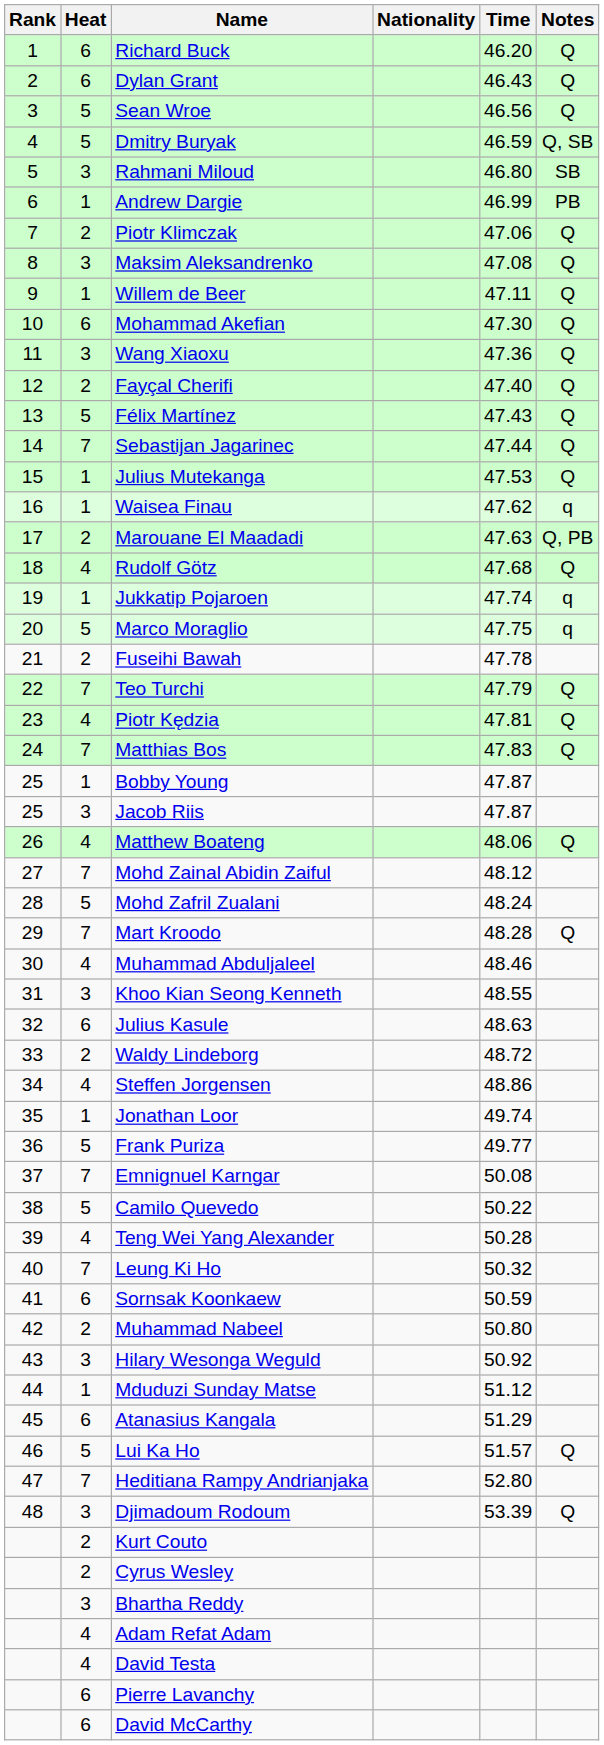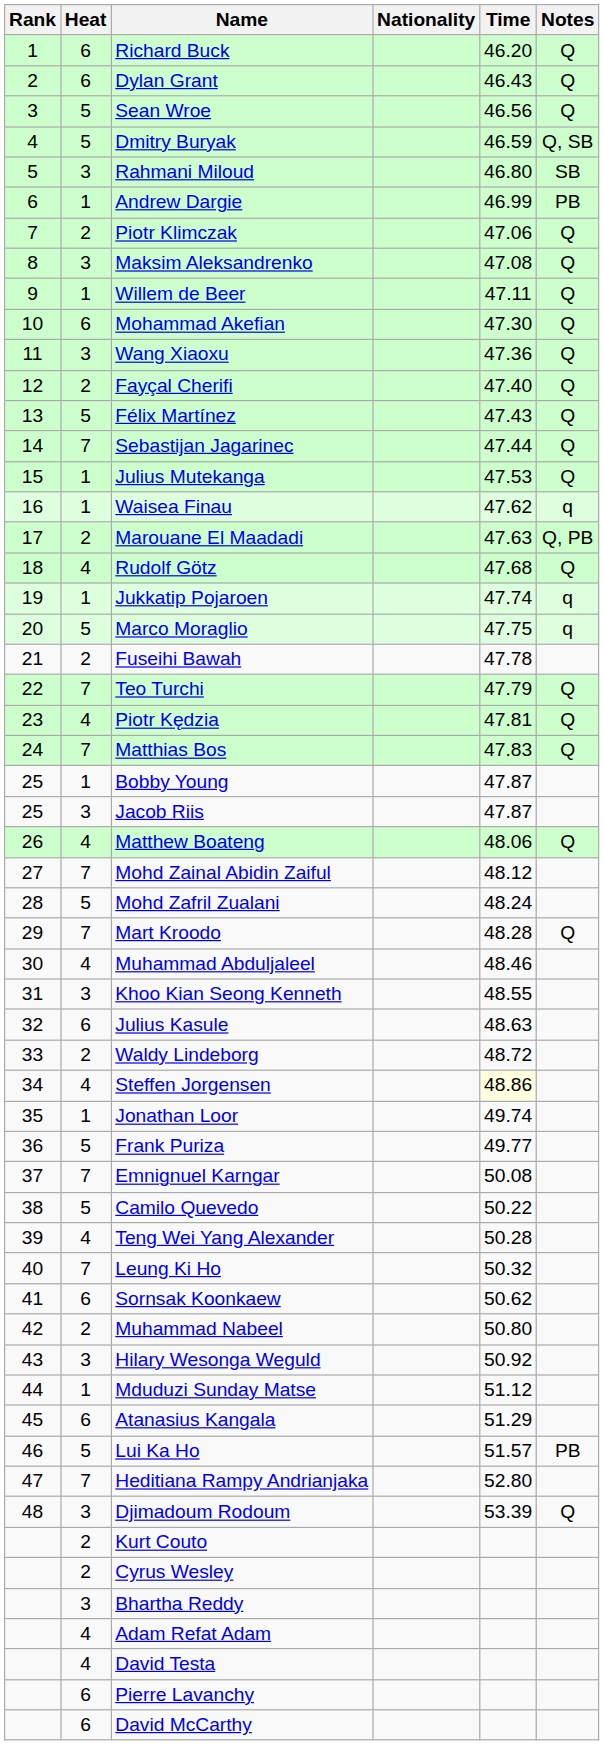 <table class="wikitable sortable" style="text-align:center">
 <tr>
 <th>Rank</th>
 <th>Heat</th>
 <th>Name</th>
 <th>Nationality</th>
 <th>Time</th>
 <th>Notes</th>
 </tr>
 <tr bgcolor=ccffcc>
 <td>1</td>
 <td>6</td>
 <td align=left><a href='#'>Richard Buck</a></td>
 <td align=left></td>
 <td>46.20</td>
 <td>Q</td>
 </tr>
 <tr bgcolor=ccffcc>
 <td>2</td>
 <td>6</td>
 <td align=left><a href='#'>Dylan Grant</a></td>
 <td align=left></td>
 <td>46.43</td>
 <td>Q</td>
 </tr>
 <tr bgcolor=ccffcc>
 <td>3</td>
 <td>5</td>
 <td align=left><a href='#'>Sean Wroe</a></td>
 <td align=left></td>
 <td>46.56</td>
 <td>Q</td>
 </tr>
 <tr bgcolor=ccffcc>
 <td>4</td>
 <td>5</td>
 <td align=left><a href='#'>Dmitry Buryak</a></td>
 <td align=left></td>
 <td>46.59</td>
 <td>Q, SB</td>
 </tr>
 <tr bgcolor=ccffcc>
 <td>5</td>
 <td>3</td>
 <td align=left><a href='#'>Rahmani Miloud</a></td>
 <td align=left></td>
 <td>46.80</td>
 <td>SB</td>
 </tr>
 <tr bgcolor=ccffcc>
 <td>6</td>
 <td>1</td>
 <td align=left><a href='#'>Andrew Dargie</a></td>
 <td align=left></td>
 <td>46.99</td>
 <td>PB</td>
 </tr>
 <tr bgcolor=ccffcc>
 <td>7</td>
 <td>2</td>
 <td align=left><a href='#'>Piotr Klimczak</a></td>
 <td align=left></td>
 <td>47.06</td>
 <td>Q</td>
 </tr>
 <tr bgcolor=ccffcc>
 <td>8</td>
 <td>3</td>
 <td align=left><a href='#'>Maksim Aleksandrenko</a></td>
 <td align=left></td>
 <td>47.08</td>
 <td>Q</td>
 </tr>
 <tr bgcolor=ccffcc>
 <td>9</td>
 <td>1</td>
 <td align=left><a href='#'>Willem de Beer</a></td>
 <td align=left></td>
 <td>47.11</td>
 <td>Q</td>
 </tr>
 <tr bgcolor=ccffcc>
 <td>10</td>
 <td>6</td>
 <td align=left><a href='#'>Mohammad Akefian</a></td>
 <td align=left></td>
 <td>47.30</td>
 <td>Q</td>
 </tr>
 <tr bgcolor=ccffcc>
 <td>11</td>
 <td>3</td>
 <td align=left><a href='#'>Wang Xiaoxu</a></td>
 <td align=left></td>
 <td>47.36</td>
 <td>Q</td>
 </tr>
 <tr bgcolor=ccffcc>
 <td>12</td>
 <td>2</td>
 <td align=left><a href='#'>Fayçal Cherifi</a></td>
 <td align=left></td>
 <td>47.40</td>
 <td>Q</td>
 </tr>
 <tr bgcolor=ccffcc>
 <td>13</td>
 <td>5</td>
 <td align=left><a href='#'>Félix Martínez</a></td>
 <td align=left></td>
 <td>47.43</td>
 <td>Q</td>
 </tr>
 <tr bgcolor=ccffcc>
 <td>14</td>
 <td>7</td>
 <td align=left><a href='#'>Sebastijan Jagarinec</a></td>
 <td align=left></td>
 <td>47.44</td>
 <td>Q</td>
 </tr>
 <tr bgcolor=ccffcc>
 <td>15</td>
 <td>1</td>
 <td align=left><a href='#'>Julius Mutekanga</a></td>
 <td align=left></td>
 <td>47.53</td>
 <td>Q</td>
 </tr>
 <tr bgcolor=ddffdd>
 <td>16</td>
 <td>1</td>
 <td align=left><a href='#'>Waisea Finau</a></td>
 <td align=left></td>
 <td>47.62</td>
 <td>q</td>
 </tr>
 <tr bgcolor=ccffcc>
 <td>17</td>
 <td>2</td>
 <td align=left><a href='#'>Marouane El Maadadi</a></td>
 <td align=left></td>
 <td>47.63</td>
 <td>Q, PB</td>
 </tr>
 <tr bgcolor=ccffcc>
 <td>18</td>
 <td>4</td>
 <td align=left><a href='#'>Rudolf Götz</a></td>
 <td align=left></td>
 <td>47.68</td>
 <td>Q</td>
 </tr>
 <tr bgcolor=ddffdd>
 <td>19</td>
 <td>1</td>
 <td align=left><a href='#'>Jukkatip Pojaroen</a></td>
 <td align=left></td>
 <td>47.74</td>
 <td>q</td>
 </tr>
 <tr bgcolor=ddffdd>
 <td>20</td>
 <td>5</td>
 <td align=left><a href='#'>Marco Moraglio</a></td>
 <td align=left></td>
 <td>47.75</td>
 <td>q</td>
 </tr>
 <tr>
 <td>21</td>
 <td>2</td>
 <td align=left><a href='#'>Fuseihi Bawah</a></td>
 <td align=left></td>
 <td>47.78</td>
 <td></td>
 </tr>
 <tr bgcolor=ccffcc>
 <td>22</td>
 <td>7</td>
 <td align=left><a href='#'>Teo Turchi</a></td>
 <td align=left></td>
 <td>47.79</td>
 <td>Q</td>
 </tr>
 <tr bgcolor=ccffcc>
 <td>23</td>
 <td>4</td>
 <td align=left><a href='#'>Piotr Kędzia</a></td>
 <td align=left></td>
 <td>47.81</td>
 <td>Q</td>
 </tr>
 <tr bgcolor=ccffcc>
 <td>24</td>
 <td>7</td>
 <td align=left><a href='#'>Matthias Bos</a></td>
 <td align=left></td>
 <td>47.83</td>
 <td>Q</td>
 </tr>
 <tr>
 <td>25</td>
 <td>1</td>
 <td align=left><a href='#'>Bobby Young</a></td>
 <td align=left></td>
 <td>47.87</td>
 <td></td>
 </tr>
 <tr>
 <td>25</td>
 <td>3</td>
 <td align=left><a href='#'>Jacob Riis</a></td>
 <td align=left></td>
 <td>47.87</td>
 <td></td>
 </tr>
 <tr bgcolor=ccffcc>
 <td>26</td>
 <td>4</td>
 <td align=left><a href='#'>Matthew Boateng</a></td>
 <td align=left></td>
 <td>48.06</td>
 <td>Q</td>
 </tr>
 <tr>
 <td>27</td>
 <td>7</td>
 <td align=left><a href='#'>Mohd Zainal Abidin Zaiful</a></td>
 <td align=left></td>
 <td>48.12</td>
 <td></td>
 </tr>
 <tr>
 <td>28</td>
 <td>5</td>
 <td align=left><a href='#'>Mohd Zafril Zualani</a></td>
 <td align=left></td>
 <td>48.24</td>
 <td></td>
 </tr>
 <tr>
 <td>29</td>
 <td>7</td>
 <td align=left><a href='#'>Mart Kroodo</a></td>
 <td align=left></td>
 <td>48.28</td>
 <td>Q</td>
 </tr>
 <tr>
 <td>30</td>
 <td>4</td>
 <td align=left><a href='#'>Muhammad Abduljaleel</a></td>
 <td align=left></td>
 <td>48.46</td>
 <td></td>
 </tr>
 <tr>
 <td>31</td>
 <td>3</td>
 <td align=left><a href='#'>Khoo Kian Seong Kenneth</a></td>
 <td align=left></td>
 <td>48.55</td>
 <td></td>
 </tr>
 <tr>
 <td>32</td>
 <td>6</td>
 <td align=left><a href='#'>Julius Kasule</a></td>
 <td align=left></td>
 <td>48.63</td>
 <td></td>
 </tr>
 <tr>
 <td>33</td>
 <td>2</td>
 <td align=left><a href='#'>Waldy Lindeborg</a></td>
 <td align=left></td>
 <td>48.72</td>
 <td></td>
 </tr>
 <tr>
 <td>34</td>
 <td>4</td>
 <td align=left><a href='#'>Steffen Jorgensen</a></td>
 <td align=left></td>
-<td>48.86</td>
+<td style="background: lightyellow;">48.86</td>
 <td></td>
 </tr>
 <tr>
 <td>35</td>
 <td>1</td>
 <td align=left><a href='#'>Jonathan Loor</a></td>
 <td align=left></td>
 <td>49.74</td>
 <td></td>
 </tr>
 <tr>
 <td>36</td>
 <td>5</td>
 <td align=left><a href='#'>Frank Puriza</a></td>
 <td align=left></td>
 <td>49.77</td>
 <td></td>
 </tr>
 <tr>
 <td>37</td>
 <td>7</td>
 <td align=left><a href='#'>Emnignuel Karngar</a></td>
 <td align=left></td>
 <td>50.08</td>
 <td></td>
 </tr>
 <tr>
 <td>38</td>
 <td>5</td>
 <td align=left><a href='#'>Camilo Quevedo</a></td>
 <td align=left></td>
 <td>50.22</td>
 <td></td>
 </tr>
 <tr>
 <td>39</td>
 <td>4</td>
 <td align=left><a href='#'>Teng Wei Yang Alexander</a></td>
 <td align=left></td>
 <td>50.28</td>
 <td></td>
 </tr>
 <tr>
 <td>40</td>
 <td>7</td>
 <td align=left><a href='#'>Leung Ki Ho</a></td>
 <td align=left></td>
 <td>50.32</td>
 <td></td>
 </tr>
 <tr>
 <td>41</td>
 <td>6</td>
 <td align=left><a href='#'>Sornsak Koonkaew</a></td>
 <td align=left></td>
-<td>50.59</td>
+<td>50.62</td>
 <td></td>
 </tr>
 <tr>
 <td>42</td>
 <td>2</td>
 <td align=left><a href='#'>Muhammad Nabeel</a></td>
 <td align=left></td>
 <td>50.80</td>
 <td></td>
 </tr>
 <tr>
 <td>43</td>
 <td>3</td>
 <td align=left><a href='#'>Hilary Wesonga Weguld</a></td>
 <td align=left></td>
 <td>50.92</td>
 <td></td>
 </tr>
 <tr>
 <td>44</td>
 <td>1</td>
 <td align=left><a href='#'>Mduduzi Sunday Matse</a></td>
 <td align=left></td>
 <td>51.12</td>
 <td></td>
 </tr>
 <tr>
 <td>45</td>
 <td>6</td>
 <td align=left><a href='#'>Atanasius Kangala</a></td>
 <td align=left></td>
 <td>51.29</td>
 <td></td>
 </tr>
 <tr>
 <td>46</td>
 <td>5</td>
 <td align=left><a href='#'>Lui Ka Ho</a></td>
 <td align=left></td>
 <td>51.57</td>
-<td>Q</td>
+<td>PB</td>
 </tr>
 <tr>
 <td>47</td>
 <td>7</td>
 <td align=left><a href='#'>Heditiana Rampy Andrianjaka</a></td>
 <td align=left></td>
 <td>52.80</td>
 <td></td>
 </tr>
 <tr>
 <td>48</td>
 <td>3</td>
 <td align=left><a href='#'>Djimadoum Rodoum</a></td>
 <td align=left></td>
 <td>53.39</td>
 <td>Q</td>
 </tr>
 <tr>
 <td></td>
 <td>2</td>
 <td align=left><a href='#'>Kurt Couto</a></td>
 <td align=left></td>
 <td></td>
 <td></td>
 </tr>
 <tr>
 <td></td>
 <td>2</td>
 <td align=left><a href='#'>Cyrus Wesley</a></td>
 <td align=left></td>
 <td></td>
 <td></td>
 </tr>
 <tr>
 <td></td>
 <td>3</td>
 <td align=left><a href='#'>Bhartha Reddy</a></td>
 <td align=left></td>
 <td></td>
 <td></td>
 </tr>
 <tr>
 <td></td>
 <td>4</td>
 <td align=left><a href='#'>Adam Refat Adam</a></td>
 <td align=left></td>
 <td></td>
 <td></td>
 </tr>
 <tr>
 <td></td>
 <td>4</td>
 <td align=left><a href='#'>David Testa</a></td>
 <td align=left></td>
 <td></td>
 <td></td>
 </tr>
 <tr>
 <td></td>
 <td>6</td>
 <td align=left><a href='#'>Pierre Lavanchy</a></td>
 <td align=left></td>
 <td></td>
 <td></td>
 </tr>
 <tr>
 <td></td>
 <td>6</td>
 <td align=left><a href='#'>David McCarthy</a></td>
 <td align=left></td>
 <td></td>
 <td></td>
 </tr>
 </table>
